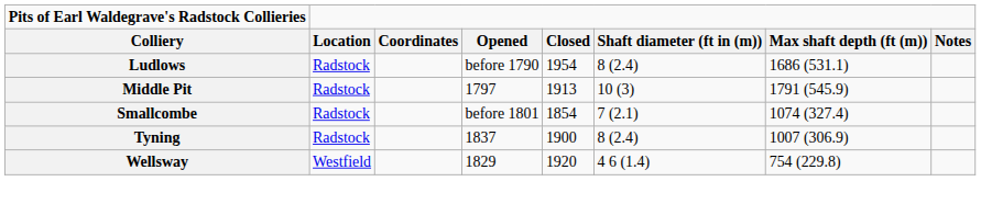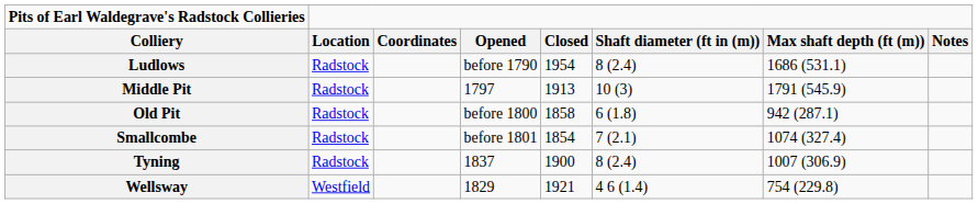 <table class="wikitable collapsible collapsed">
 <tr>
 <td><strong>Pits of Earl Waldegrave's Radstock Collieries</strong></td>
 </tr>
 <tr>
 <th scope="col">Colliery</th>
 <th scope="col">Location</th>
 <th scope="col">Coordinates</th>
 <th scope="col">Opened</th>
 <th scope="col">Closed</th>
 <th scope="col">Shaft diameter (ft in (m))</th>
 <th scope="col">Max shaft depth (ft (m))</th>
 <th scope="col">Notes</th>
 </tr>
 <tr>
 <th scope="row">Ludlows</th>
 <td><a href='#'>Radstock</a></td>
 <td></td>
 <td>before 1790</td>
 <td>1954</td>
 <td>8 (2.4)</td>
 <td>1686 (531.1)</td>
 <td></td>
 </tr>
 <tr>
 <th scope="row">Middle Pit</th>
 <td><a href='#'>Radstock</a></td>
 <td></td>
 <td>1797</td>
 <td>1913</td>
 <td>10 (3)</td>
 <td>1791 (545.9)</td>
 <td></td>
 </tr>
 <tr>
+<th scope="row">Old Pit</th>
+<td><a href='#'>Radstock</a></td>
+<td></td>
+<td>before 1800</td>
+<td>1858</td>
+<td>6 (1.8)</td>
+<td>942 (287.1)</td>
+<td></td>
+</tr>
+<tr>
 <th scope="row">Smallcombe</th>
 <td><a href='#'>Radstock</a></td>
 <td></td>
 <td>before 1801</td>
 <td>1854</td>
 <td>7 (2.1)</td>
 <td>1074 (327.4)</td>
 <td></td>
 </tr>
 <tr>
 <th scope="row">Tyning</th>
 <td><a href='#'>Radstock</a></td>
 <td></td>
 <td>1837</td>
 <td>1900</td>
 <td>8 (2.4)</td>
 <td>1007 (306.9)</td>
 <td></td>
 </tr>
 <tr>
 <th scope="row">Wellsway</th>
 <td><a href='#'>Westfield</a></td>
 <td></td>
 <td>1829</td>
-<td>1920</td>
+<td>1921</td>
 <td>4 6 (1.4)</td>
 <td>754 (229.8)</td>
 <td></td>
 </tr>
 </table>
